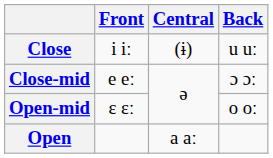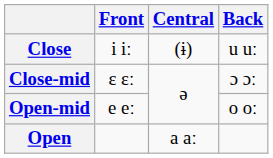 <table class="wikitable" style="text-align:center">
 <tr>
 <th></th>
 <th><a href='#'>Front</a></th>
 <th><a href='#'>Central</a></th>
 <th><a href='#'>Back</a></th>
 </tr>
 <tr align="center">
 <th><a href='#'>Close</a></th>
 <td>i iː</td>
 <td>(ɨ)</td>
 <td>u uː</td>
 </tr>
 <tr>
 <th><a href='#'>Close-mid</a></th>
-<td>e eː</td>
+<td>ɛ ɛː</td>
 <td rowspan="2">ə</td>
 <td>ɔ ɔː</td>
 </tr>
 <tr>
 <th><a href='#'>Open-mid</a></th>
-<td>ɛ ɛː</td>
+<td>e eː</td>
 <td>o oː</td>
 </tr>
 <tr align="center">
 <th><a href='#'>Open</a></th>
 <td></td>
 <td>a aː</td>
 <td></td>
 </tr>
 </table>
